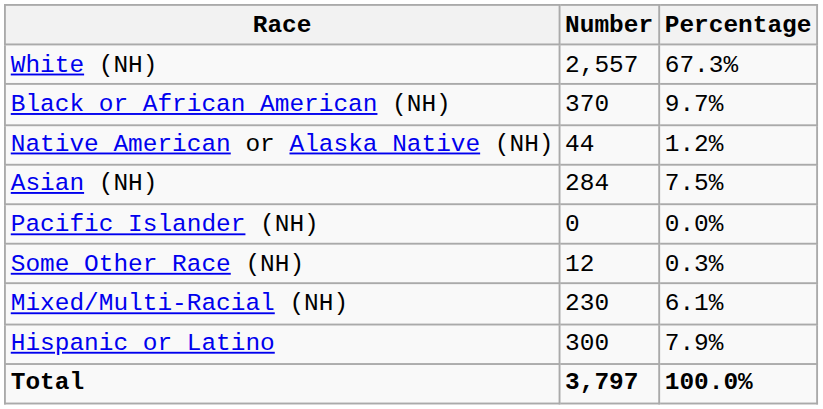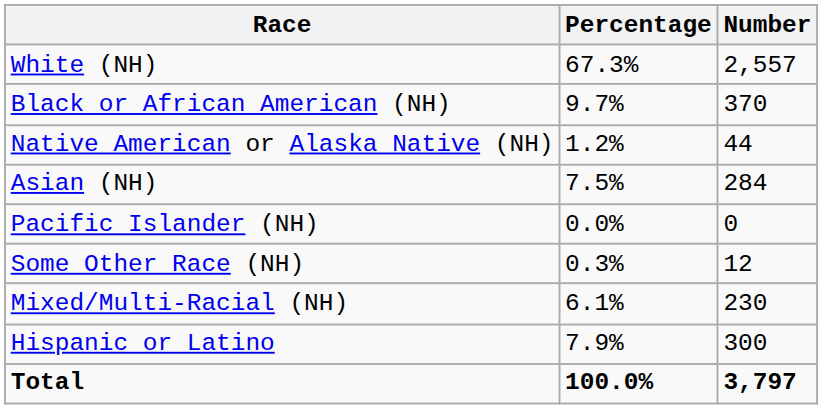 <table class="wikitable">
 <tr>
 <th>Race</th>
+<th>Percentage</th>
 <th>Number</th>
-<th>Percentage</th>
 </tr>
 <tr>
 <td><a href='#'>White</a> (NH)</td>
+<td>67.3%</td>
 <td>2,557</td>
-<td>67.3%</td>
 </tr>
 <tr>
 <td><a href='#'>Black or African American</a> (NH)</td>
+<td>9.7%</td>
 <td>370</td>
-<td>9.7%</td>
 </tr>
 <tr>
 <td><a href='#'>Native American</a> or <a href='#'>Alaska Native</a> (NH)</td>
+<td>1.2%</td>
 <td>44</td>
-<td>1.2%</td>
 </tr>
 <tr>
 <td><a href='#'>Asian</a> (NH)</td>
+<td>7.5%</td>
 <td>284</td>
-<td>7.5%</td>
 </tr>
 <tr>
 <td><a href='#'>Pacific Islander</a> (NH)</td>
+<td>0.0%</td>
 <td>0</td>
-<td>0.0%</td>
 </tr>
 <tr>
 <td><a href='#'>Some Other Race</a> (NH)</td>
+<td>0.3%</td>
 <td>12</td>
-<td>0.3%</td>
 </tr>
 <tr>
 <td><a href='#'>Mixed/Multi-Racial</a> (NH)</td>
+<td>6.1%</td>
 <td>230</td>
-<td>6.1%</td>
 </tr>
 <tr>
 <td><a href='#'>Hispanic or Latino</a></td>
+<td>7.9%</td>
 <td>300</td>
-<td>7.9%</td>
 </tr>
 <tr>
 <td><strong>Total</strong></td>
+<td><strong>100.0%</strong></td>
 <td><strong>3,797</strong></td>
-<td><strong>100.0%</strong></td>
 </tr>
 </table>
